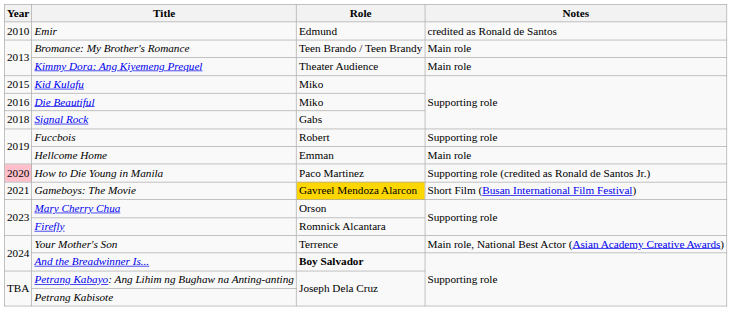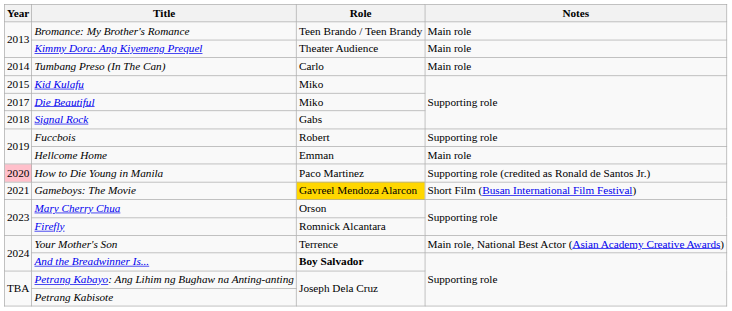 <table class="wikitable">
 <tr>
 <th>Year</th>
 <th>Title</th>
 <th>Role</th>
 <th>Notes</th>
-</tr>
-<tr>
-<td>2010</td>
-<td><em>Emir</em></td>
-<td>Edmund</td>
-<td>credited as Ronald de Santos</td>
 </tr>
 <tr>
 <td rowspan="2">2013</td>
 <td><em>Bromance: My Brother's Romance</em></td>
 <td>Teen Brando / Teen Brandy</td>
 <td>Main role</td>
 </tr>
 <tr>
 <td><em><a href='#'>Kimmy Dora: Ang Kiyemeng Prequel</a></em></td>
 <td>Theater Audience</td>
 <td>Main role</td>
 </tr>
 <tr>
+<td>2014</td>
+<td><em>Tumbang Preso (In The Can)</em></td>
+<td>Carlo</td>
+<td>Main role</td>
+</tr>
+<tr>
 <td>2015</td>
 <td><em><a href='#'>Kid Kulafu</a></em></td>
 <td>Miko</td>
 <td rowspan="3">Supporting role</td>
 </tr>
 <tr>
-<td>2016</td>
+<td>2017</td>
 <td><em><a href='#'>Die Beautiful</a></em></td>
 <td>Miko</td>
 </tr>
 <tr>
 <td>2018</td>
 <td><em><a href='#'>Signal Rock</a></em></td>
 <td>Gabs</td>
 </tr>
 <tr>
 <td rowspan="2">2019</td>
 <td><em>Fuccbois</em></td>
 <td>Robert</td>
 <td>Supporting role</td>
 </tr>
 <tr>
 <td><em>Hellcome Home</em></td>
 <td>Emman</td>
 <td>Main role</td>
 </tr>
 <tr>
 <td style="background: pink;">2020</td>
 <td><em>How to Die Young in Manila</em></td>
 <td>Paco Martinez</td>
 <td>Supporting role (credited as Ronald de Santos Jr.)</td>
 </tr>
 <tr>
 <td>2021</td>
 <td><em>Gameboys: The Movie</em></td>
 <td style="background: gold;">Gavreel Mendoza Alarcon</td>
 <td>Short Film (<a href='#'>Busan International Film Festival</a>)</td>
 </tr>
 <tr>
 <td rowspan="2">2023</td>
 <td><em><a href='#'>Mary Cherry Chua</a></em></td>
 <td>Orson</td>
 <td rowspan="2">Supporting role</td>
 </tr>
 <tr>
 <td><em><a href='#'>Firefly</a></em></td>
 <td>Romnick Alcantara</td>
 </tr>
 <tr>
 <td rowspan="2">2024</td>
 <td><em>Your Mother's Son</em></td>
 <td>Terrence</td>
 <td>Main role, National Best Actor (<a href='#'>Asian Academy Creative Awards</a>)</td>
 </tr>
 <tr>
 <td><em><a href='#'>And the Breadwinner Is...</a></em></td>
 <td><strong>Boy Salvador</strong></td>
 <td rowspan="3">Supporting role</td>
 </tr>
 <tr>
 <td rowspan="2">TBA</td>
 <td><em><a href='#'>Petrang Kabayo</a>: Ang Lihim ng Bughaw na Anting-anting</em></td>
 <td rowspan="2">Joseph Dela Cruz</td>
 </tr>
 <tr>
 <td><em>Petrang Kabisote</em></td>
 </tr>
 </table>
